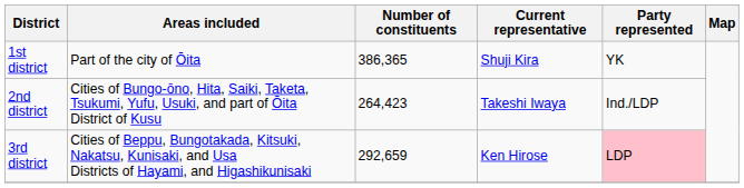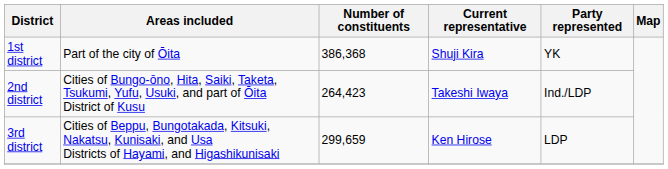 <table class="wikitable">
 <tr>
 <th>District</th>
 <th>Areas included</th>
 <th>Number of constituents</th>
 <th>Current representative</th>
 <th>Party represented</th>
 <th>Map</th>
 </tr>
 <tr>
 <td><a href='#'>1st district</a></td>
 <td>Part of the city of <a href='#'>Ōita</a></td>
-<td>386,365</td>
+<td>386,368</td>
 <td><a href='#'>Shuji Kira</a></td>
 <td>YK</td>
 <td rowspan=3></td>
 </tr>
 <tr>
 <td><a href='#'>2nd district</a></td>
 <td>Cities of <a href='#'>Bungo-ōno</a>, <a href='#'>Hita</a>, <a href='#'>Saiki</a>, <a href='#'>Taketa</a>, <a href='#'>Tsukumi</a>, <a href='#'>Yufu</a>, <a href='#'>Usuki</a>, and part of <a href='#'>Ōita</a><br>District of <a href='#'>Kusu</a></td>
 <td>264,423</td>
 <td><a href='#'>Takeshi Iwaya</a></td>
 <td>Ind./LDP</td>
 </tr>
 <tr>
 <td><a href='#'>3rd district</a></td>
 <td>Cities of <a href='#'>Beppu</a>, <a href='#'>Bungotakada</a>, <a href='#'>Kitsuki</a>, <a href='#'>Nakatsu</a>, <a href='#'>Kunisaki</a>, and <a href='#'>Usa</a><br>Districts of <a href='#'>Hayami</a>, and <a href='#'>Higashikunisaki</a></td>
-<td>292,659</td>
+<td>299,659</td>
 <td><a href='#'>Ken Hirose</a></td>
-<td style="background: pink;">LDP</td>
+<td>LDP</td>
 </tr>
 <tr>
 </tr>
 </table>
